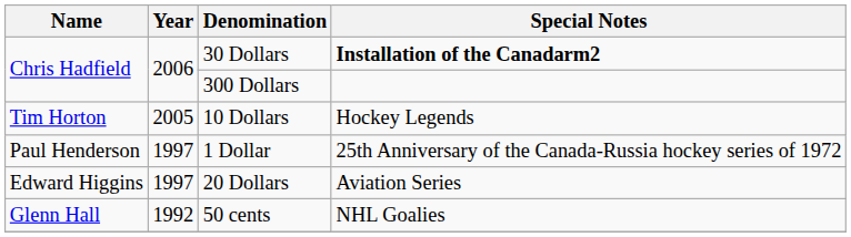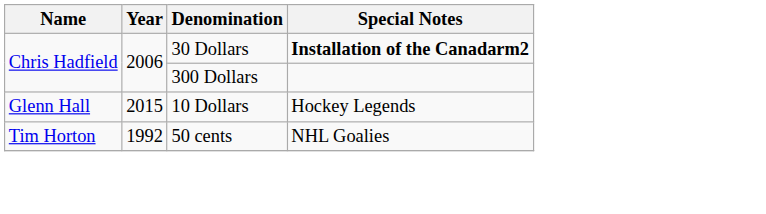 <table class="wikitable">
 <tr>
 <th>Name</th>
 <th>Year</th>
 <th>Denomination</th>
 <th>Special Notes</th>
 </tr>
 <tr>
 <td rowspan=2><a href='#'>Chris Hadfield</a></td>
 <td rowspan=2>2006</td>
 <td>30 Dollars</td>
 <td><strong>Installation of the Canadarm2</strong></td>
 </tr>
 <tr>
 <td>300 Dollars</td>
 <td></td>
 </tr>
 <tr>
-<td><a href='#'>Tim Horton</a></td>
-<td>2005</td>
+<td><a href='#'>Glenn Hall</a></td>
+<td>2015</td>
 <td>10 Dollars</td>
 <td>Hockey Legends</td>
 </tr>
 <tr>
-<td>Paul Henderson </td>
-<td>1997</td>
-<td>1 Dollar</td>
-<td>25th Anniversary of the Canada-Russia hockey series of 1972</td>
-</tr>
-<tr>
-<td>Edward Higgins </td>
-<td>1997</td>
-<td>20 Dollars</td>
-<td>Aviation Series</td>
-</tr>
-<tr>
-<td><a href='#'>Glenn Hall</a></td>
+<td><a href='#'>Tim Horton</a></td>
 <td>1992</td>
 <td>50 cents</td>
 <td>NHL Goalies</td>
 </tr>
 <tr>
 </tr>
 </table>
